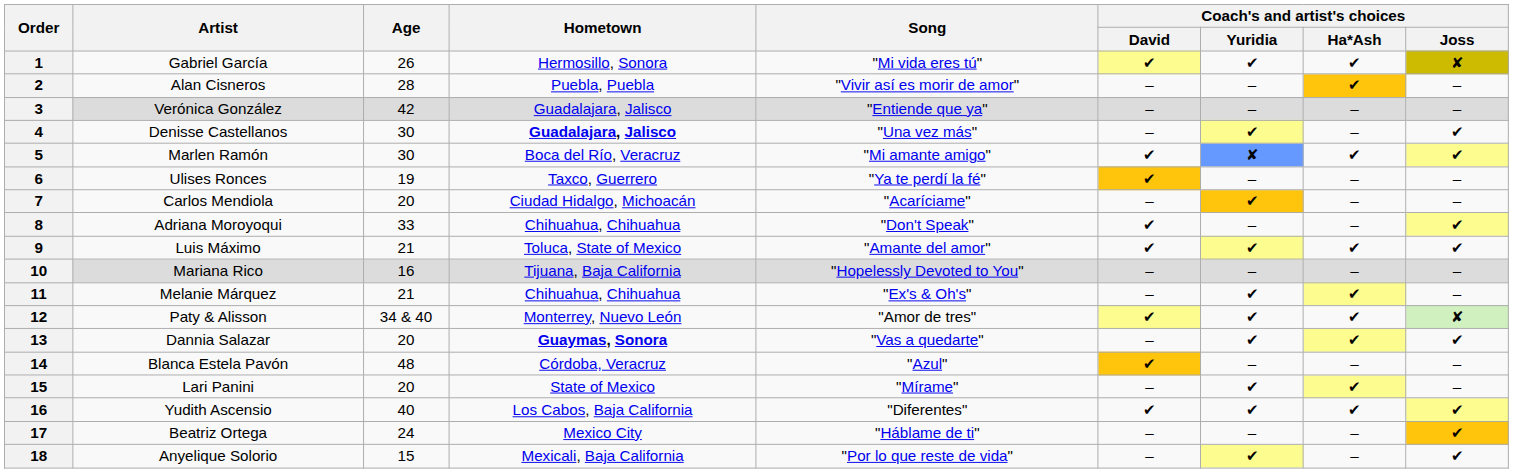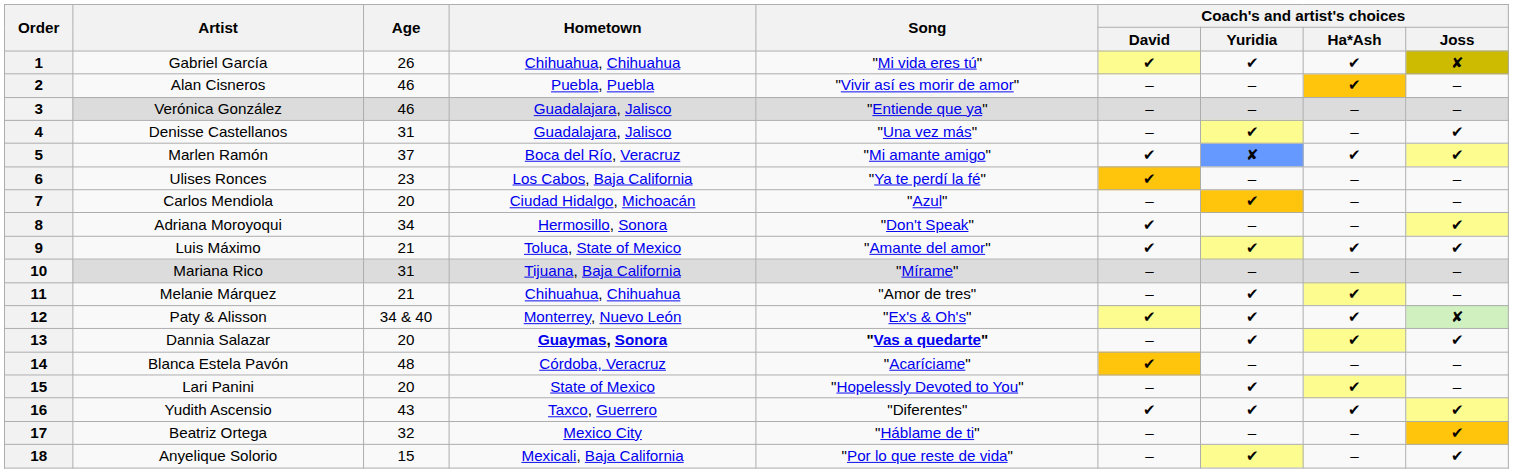 <table class="wikitable" style="text-align:center; line-height:17px; width:100%">
 <tr>
 <th scope="col" rowspan="2" style="width:04%">Order</th>
 <th scope="col" rowspan="2" style="width:17%">Artist</th>
 <th scope="col" rowspan="2" style="width:05%">Age</th>
 <th scope="col" rowspan="2" style="width:18%">Hometown</th>
 <th scope="col" rowspan="2" style="width:20%">Song</th>
 <th scope="col" colspan="4" style="width:24%">Coach's and artist's choices</th>
 </tr>
 <tr>
 <th style="width:06%">David</th>
 <th style="width:06%">Yuridia</th>
 <th style="width:06%">Ha*Ash</th>
 <th style="width:06%">Joss</th>
 </tr>
 <tr>
 <th>1</th>
 <td>Gabriel García</td>
 <td>26</td>
-<td><a href='#'>Hermosillo</a>, <a href='#'>Sonora</a></td>
+<td><a href='#'>Chihuahua</a>, <a href='#'>Chihuahua</a></td>
 <td>"<a href='#'>Mi vida eres tú</a>"</td>
 <td style="background:#fdfc8f">✔</td>
 <td>✔</td>
 <td>✔</td>
 <td style="background:#CCBB00">✘</td>
 </tr>
 <tr>
 <th>2</th>
 <td>Alan Cisneros</td>
-<td>28</td>
+<td>46</td>
 <td><a href='#'>Puebla</a>, <a href='#'>Puebla</a></td>
 <td>"<a href='#'>Vivir así es morir de amor</a>"</td>
 <td>–</td>
 <td>–</td>
 <td style="background:#ffc40c">✔</td>
 <td>–</td>
 </tr>
 <tr style="background:#dcdcdc">
 <th>3</th>
 <td>Verónica González</td>
-<td>42</td>
+<td>46</td>
 <td><a href='#'>Guadalajara</a>, <a href='#'>Jalisco</a></td>
 <td>"<a href='#'>Entiende que ya</a>"</td>
 <td>–</td>
 <td>–</td>
 <td>–</td>
 <td>–</td>
 </tr>
 <tr>
 <th>4</th>
 <td>Denisse Castellanos</td>
-<td>30</td>
-<td><strong><a href='#'>Guadalajara</a>, <a href='#'>Jalisco</a></strong></td>
+<td>31</td>
+<td><a href='#'>Guadalajara</a>, <a href='#'>Jalisco</a></td>
 <td>"<a href='#'>Una vez más</a>"</td>
 <td>–</td>
 <td style="background:#fdfc8f">✔</td>
 <td>–</td>
 <td>✔</td>
 </tr>
 <tr>
 <th>5</th>
 <td>Marlen Ramón</td>
-<td>30</td>
+<td>37</td>
 <td><a href='#'>Boca del Río</a>, <a href='#'>Veracruz</a></td>
 <td>"<a href='#'>Mi amante amigo</a>"</td>
 <td>✔</td>
 <td style="background:#6699FF">✘</td>
 <td>✔</td>
 <td style="background:#fdfc8f">✔</td>
 </tr>
 <tr>
 <th>6</th>
 <td>Ulises Ronces</td>
-<td>19</td>
-<td><a href='#'>Taxco</a>, <a href='#'>Guerrero</a></td>
+<td>23</td>
+<td><a href='#'>Los Cabos</a>, <a href='#'>Baja California</a></td>
 <td>"<a href='#'>Ya te perdí la fé</a>"</td>
 <td style="background:#ffc40c">✔</td>
 <td>–</td>
 <td>–</td>
 <td>–</td>
 </tr>
 <tr>
 <th>7</th>
 <td>Carlos Mendiola</td>
 <td>20</td>
 <td><a href='#'>Ciudad Hidalgo</a>, <a href='#'>Michoacán</a></td>
-<td>"<a href='#'>Acaríciame</a>"</td>
+<td>"<a href='#'>Azul</a>"</td>
 <td>–</td>
 <td style="background:#ffc40c">✔</td>
 <td>–</td>
 <td>–</td>
 </tr>
 <tr>
 <th>8</th>
 <td>Adriana Moroyoqui</td>
-<td>33</td>
-<td><a href='#'>Chihuahua</a>, <a href='#'>Chihuahua</a></td>
+<td>34</td>
+<td><a href='#'>Hermosillo</a>, <a href='#'>Sonora</a></td>
 <td>"<a href='#'>Don't Speak</a>"</td>
 <td>✔</td>
 <td>–</td>
 <td>–</td>
 <td style="background:#fdfc8f">✔</td>
 </tr>
 <tr>
 <th>9</th>
 <td>Luis Máximo</td>
 <td>21</td>
 <td><a href='#'>Toluca</a>, <a href='#'>State of Mexico</a></td>
 <td>"<a href='#'>Amante del amor</a>"</td>
 <td>✔</td>
 <td style="background:#fdfc8f">✔</td>
 <td>✔</td>
 <td>✔</td>
 </tr>
 <tr style="background:#dcdcdc">
 <th>10</th>
 <td>Mariana Rico</td>
-<td>16</td>
+<td>31</td>
 <td><a href='#'>Tijuana</a>, <a href='#'>Baja California</a></td>
-<td>"<a href='#'>Hopelessly Devoted to You</a>"</td>
+<td>"<a href='#'>Mírame</a>"</td>
 <td>–</td>
 <td>–</td>
 <td>–</td>
 <td>–</td>
 </tr>
 <tr>
 <th>11</th>
 <td>Melanie Márquez</td>
 <td>21</td>
 <td><a href='#'>Chihuahua</a>, <a href='#'>Chihuahua</a></td>
-<td>"<a href='#'>Ex's & Oh's</a>"</td>
+<td>"Amor de tres"</td>
 <td>–</td>
 <td>✔</td>
 <td style="background:#fdfc8f">✔</td>
 <td>–</td>
 </tr>
 <tr>
 <th>12</th>
 <td>Paty & Alisson</td>
 <td>34 & 40</td>
 <td><a href='#'>Monterrey</a>, <a href='#'>Nuevo León</a></td>
-<td>"Amor de tres"</td>
+<td>"<a href='#'>Ex's & Oh's</a>"</td>
 <td style="background:#fdfc8f">✔</td>
 <td>✔</td>
 <td>✔</td>
 <td style="background:#d0f0c0">✘</td>
 </tr>
 <tr>
 <th>13</th>
 <td>Dannia Salazar</td>
 <td>20</td>
 <td><strong><a href='#'>Guaymas</a>, <a href='#'>Sonora</a></strong></td>
-<td>"<a href='#'>Vas a quedarte</a>"</td>
+<td><strong>"<a href='#'>Vas a quedarte</a>"</strong></td>
 <td>–</td>
 <td>✔</td>
 <td style="background:#fdfc8f">✔</td>
 <td>✔</td>
 </tr>
 <tr>
 <th>14</th>
 <td>Blanca Estela Pavón</td>
 <td>48</td>
 <td><a href='#'>Córdoba, Veracruz</a></td>
-<td>"<a href='#'>Azul</a>"</td>
+<td>"<a href='#'>Acaríciame</a>"</td>
 <td style="background:#ffc40c">✔</td>
 <td>–</td>
 <td>–</td>
 <td>–</td>
 </tr>
 <tr>
 <th>15</th>
 <td>Lari Panini</td>
 <td>20</td>
 <td><a href='#'>State of Mexico</a></td>
-<td>"<a href='#'>Mírame</a>"</td>
+<td>"<a href='#'>Hopelessly Devoted to You</a>"</td>
 <td>–</td>
 <td>✔</td>
 <td style="background:#fdfc8f">✔</td>
 <td>–</td>
 </tr>
 <tr>
 <th>16</th>
 <td>Yudith Ascensio</td>
-<td>40</td>
-<td><a href='#'>Los Cabos</a>, <a href='#'>Baja California</a></td>
+<td>43</td>
+<td><a href='#'>Taxco</a>, <a href='#'>Guerrero</a></td>
 <td>"Diferentes"</td>
 <td>✔</td>
 <td>✔</td>
 <td>✔</td>
 <td style="background:#fdfc8f">✔</td>
 </tr>
 <tr>
 <th>17</th>
 <td>Beatriz Ortega</td>
-<td>24</td>
+<td>32</td>
 <td><a href='#'>Mexico City</a></td>
 <td>"<a href='#'>Háblame de ti</a>"</td>
 <td>–</td>
 <td>–</td>
 <td>–</td>
 <td style="background:#ffc40c">✔</td>
 </tr>
 <tr>
 <th>18</th>
 <td>Anyelique Solorio</td>
 <td>15</td>
 <td><a href='#'>Mexicali</a>, <a href='#'>Baja California</a></td>
 <td>"<a href='#'>Por lo que reste de vida</a>"</td>
 <td>–</td>
 <td style="background:#fdfc8f">✔</td>
 <td>–</td>
 <td>✔</td>
 </tr>
 </table>
